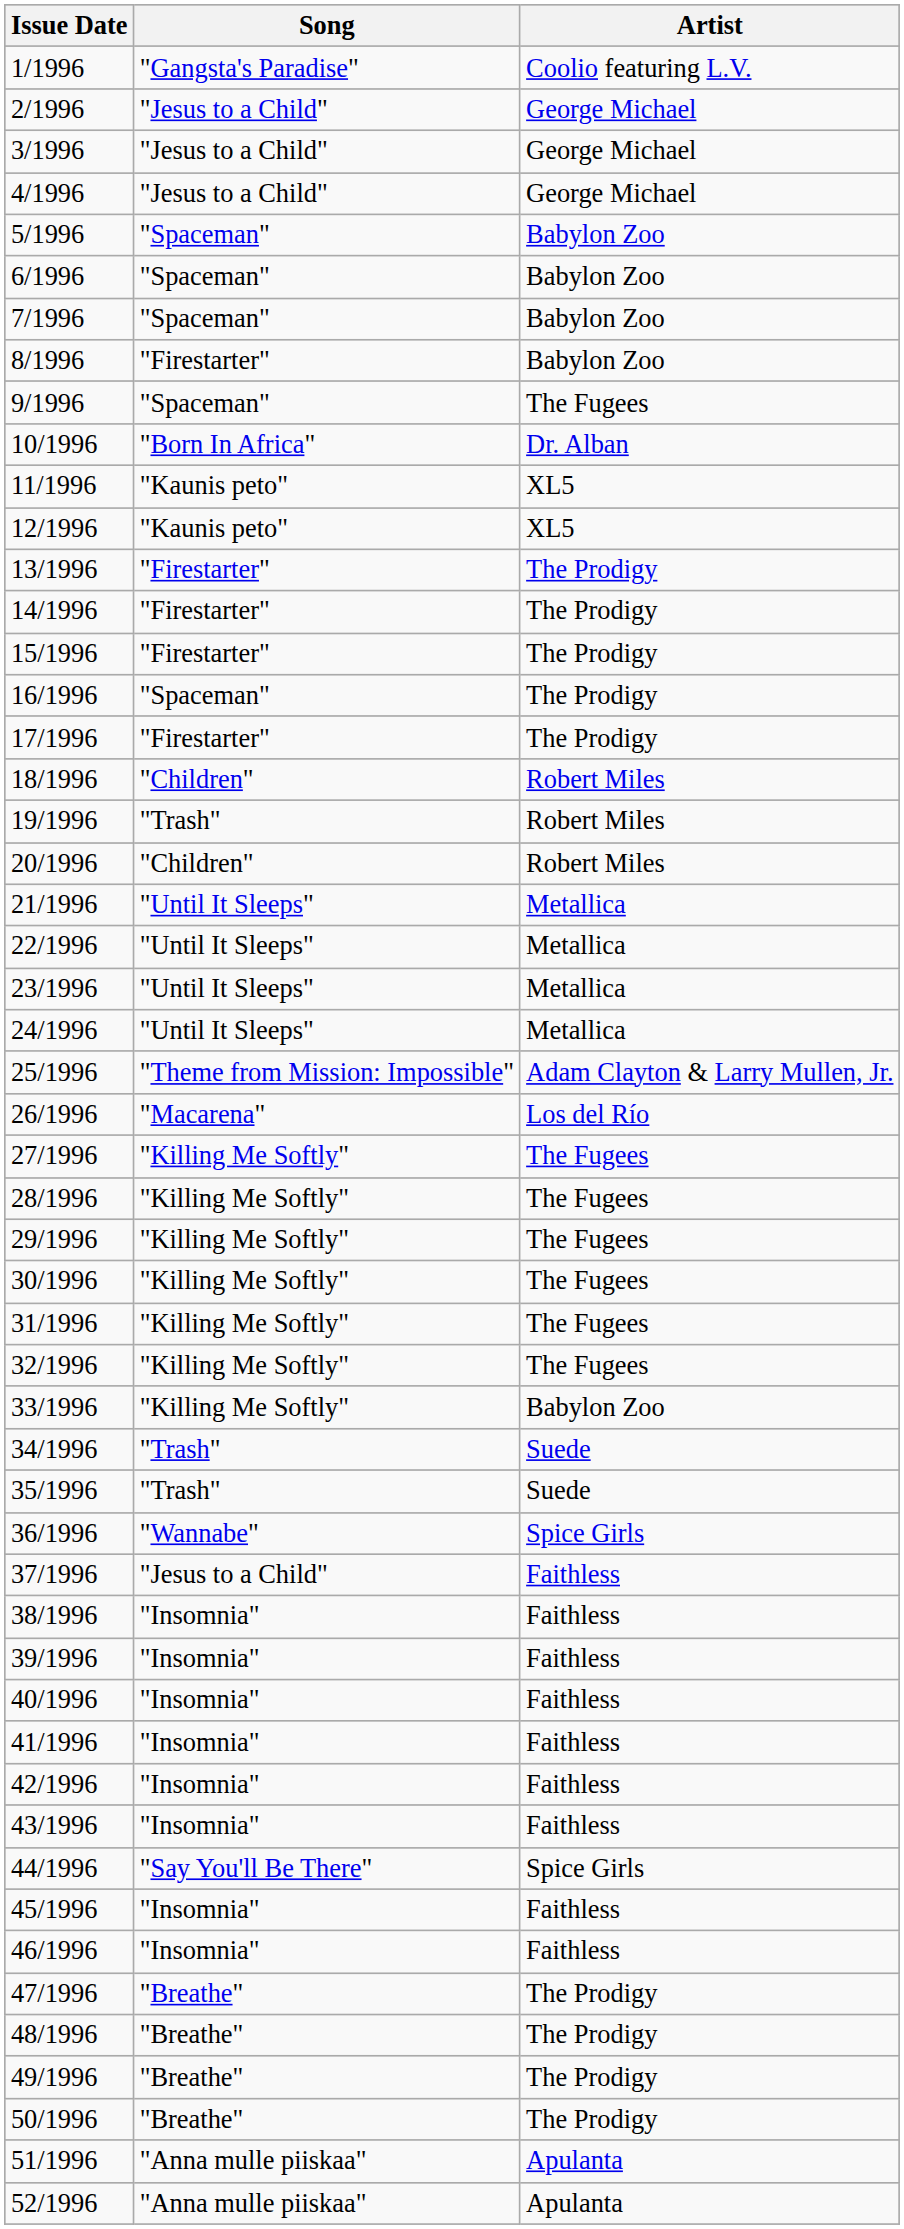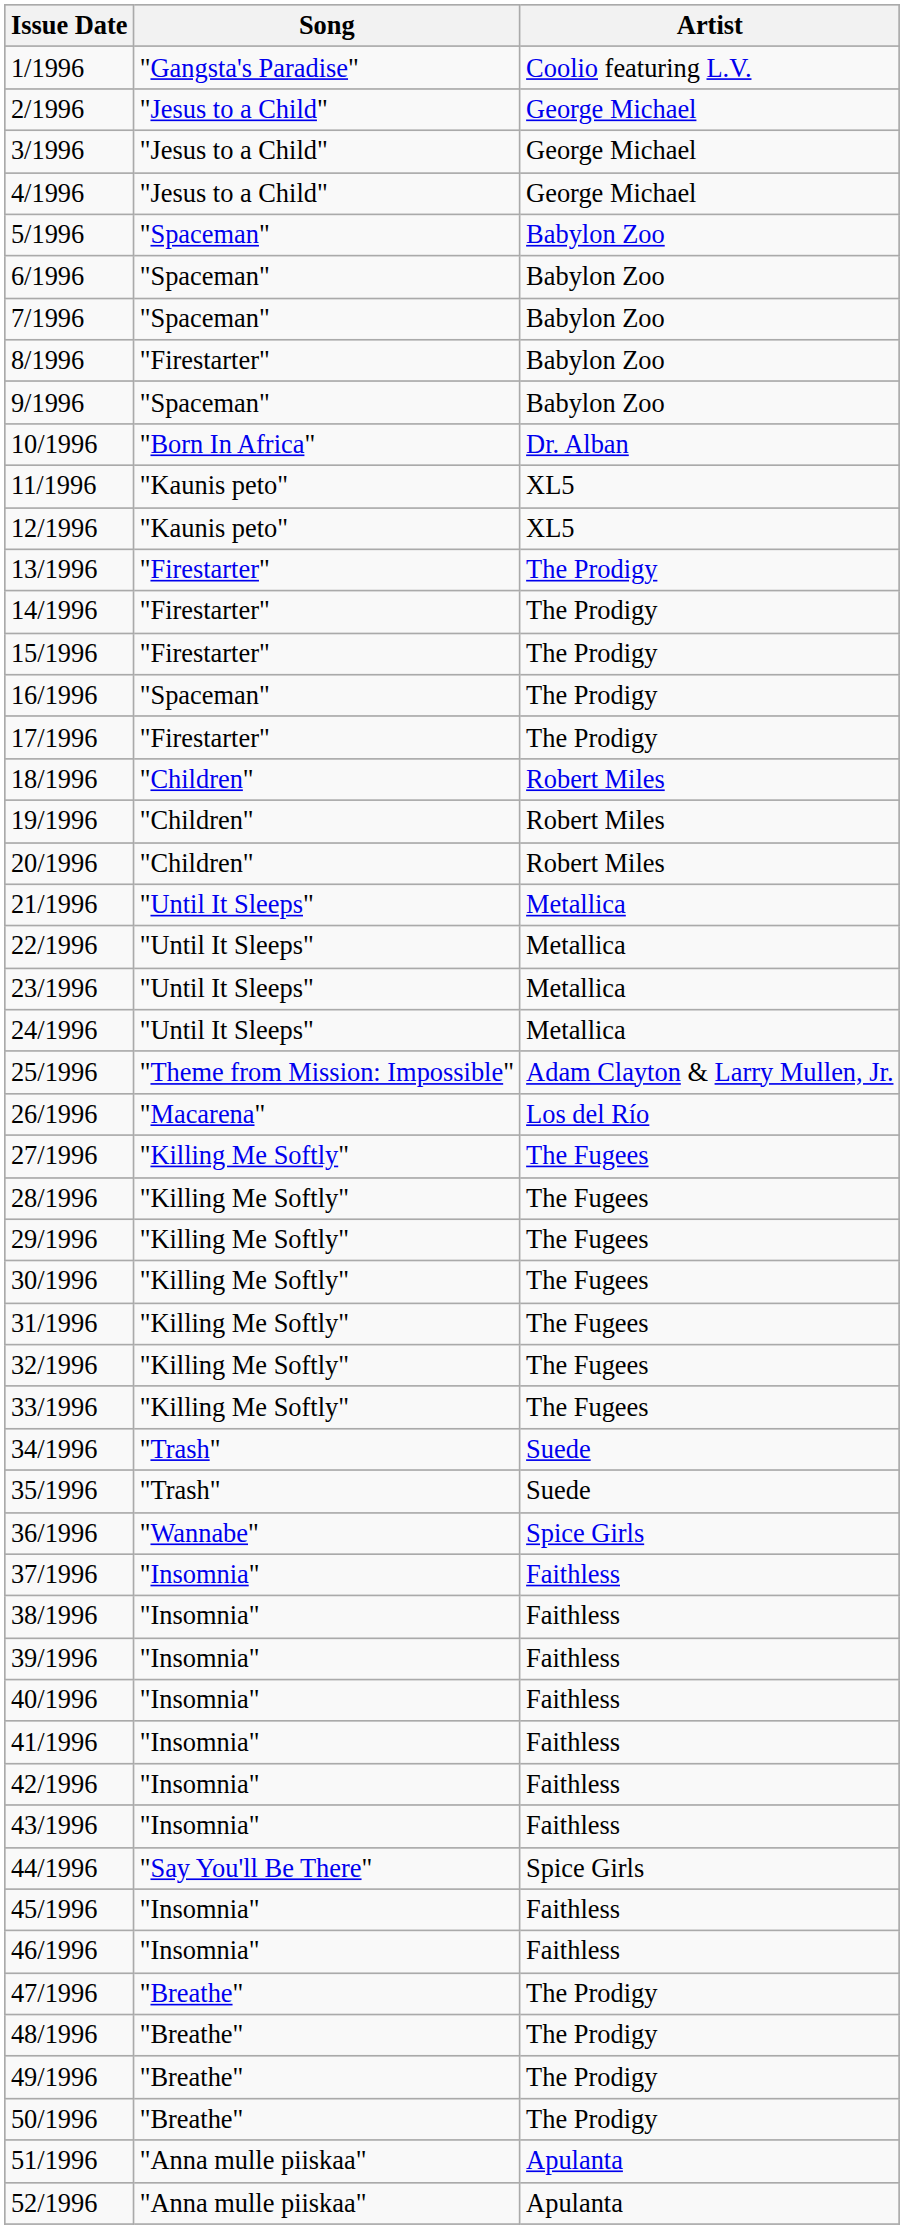 <table class="wikitable">
 <tr>
 <th>Issue Date</th>
 <th>Song</th>
 <th>Artist</th>
 </tr>
 <tr>
 <td>1/1996</td>
 <td>"<a href='#'>Gangsta's Paradise</a>"</td>
 <td><a href='#'>Coolio</a> featuring <a href='#'>L.V.</a></td>
 </tr>
 <tr>
 <td>2/1996</td>
 <td>"<a href='#'>Jesus to a Child</a>"</td>
 <td><a href='#'>George Michael</a></td>
 </tr>
 <tr>
 <td>3/1996</td>
 <td>"Jesus to a Child"</td>
 <td>George Michael</td>
 </tr>
 <tr>
 <td>4/1996</td>
 <td>"Jesus to a Child"</td>
 <td>George Michael</td>
 </tr>
 <tr>
 <td>5/1996</td>
 <td>"<a href='#'>Spaceman</a>"</td>
 <td><a href='#'>Babylon Zoo</a></td>
 </tr>
 <tr>
 <td>6/1996</td>
 <td>"Spaceman"</td>
 <td>Babylon Zoo</td>
 </tr>
 <tr>
 <td>7/1996</td>
 <td>"Spaceman"</td>
 <td>Babylon Zoo</td>
 </tr>
 <tr>
 <td>8/1996</td>
 <td>"Firestarter"</td>
 <td>Babylon Zoo</td>
 </tr>
 <tr>
 <td>9/1996</td>
 <td>"Spaceman"</td>
-<td>The Fugees</td>
+<td>Babylon Zoo</td>
 </tr>
 <tr>
 <td>10/1996</td>
 <td>"<a href='#'>Born In Africa</a>"</td>
 <td><a href='#'>Dr. Alban</a></td>
 </tr>
 <tr>
 <td>11/1996</td>
 <td>"Kaunis peto"</td>
 <td>XL5</td>
 </tr>
 <tr>
 <td>12/1996</td>
 <td>"Kaunis peto"</td>
 <td>XL5</td>
 </tr>
 <tr>
 <td>13/1996</td>
 <td>"<a href='#'>Firestarter</a>"</td>
 <td><a href='#'>The Prodigy</a></td>
 </tr>
 <tr>
 <td>14/1996</td>
 <td>"Firestarter"</td>
 <td>The Prodigy</td>
 </tr>
 <tr>
 <td>15/1996</td>
 <td>"Firestarter"</td>
 <td>The Prodigy</td>
 </tr>
 <tr>
 <td>16/1996</td>
 <td>"Spaceman"</td>
 <td>The Prodigy</td>
 </tr>
 <tr>
 <td>17/1996</td>
 <td>"Firestarter"</td>
 <td>The Prodigy</td>
 </tr>
 <tr>
 <td>18/1996</td>
 <td>"<a href='#'>Children</a>"</td>
 <td><a href='#'>Robert Miles</a></td>
 </tr>
 <tr>
 <td>19/1996</td>
-<td>"Trash"</td>
+<td>"Children"</td>
 <td>Robert Miles</td>
 </tr>
 <tr>
 <td>20/1996</td>
 <td>"Children"</td>
 <td>Robert Miles</td>
 </tr>
 <tr>
 <td>21/1996</td>
 <td>"<a href='#'>Until It Sleeps</a>"</td>
 <td><a href='#'>Metallica</a></td>
 </tr>
 <tr>
 <td>22/1996</td>
 <td>"Until It Sleeps"</td>
 <td>Metallica</td>
 </tr>
 <tr>
 <td>23/1996</td>
 <td>"Until It Sleeps"</td>
 <td>Metallica</td>
 </tr>
 <tr>
 <td>24/1996</td>
 <td>"Until It Sleeps"</td>
 <td>Metallica</td>
 </tr>
 <tr>
 <td>25/1996</td>
 <td>"<a href='#'>Theme from Mission: Impossible</a>"</td>
 <td><a href='#'>Adam Clayton</a> & <a href='#'>Larry Mullen, Jr.</a></td>
 </tr>
 <tr>
 <td>26/1996</td>
 <td>"<a href='#'>Macarena</a>"</td>
 <td><a href='#'>Los del Río</a></td>
 </tr>
 <tr>
 <td>27/1996</td>
 <td>"<a href='#'>Killing Me Softly</a>"</td>
 <td><a href='#'>The Fugees</a></td>
 </tr>
 <tr>
 <td>28/1996</td>
 <td>"Killing Me Softly"</td>
 <td>The Fugees</td>
 </tr>
 <tr>
 <td>29/1996</td>
 <td>"Killing Me Softly"</td>
 <td>The Fugees</td>
 </tr>
 <tr>
 <td>30/1996</td>
 <td>"Killing Me Softly"</td>
 <td>The Fugees</td>
 </tr>
 <tr>
 <td>31/1996</td>
 <td>"Killing Me Softly"</td>
 <td>The Fugees</td>
 </tr>
 <tr>
 <td>32/1996</td>
 <td>"Killing Me Softly"</td>
 <td>The Fugees</td>
 </tr>
 <tr>
 <td>33/1996</td>
 <td>"Killing Me Softly"</td>
-<td>Babylon Zoo</td>
+<td>The Fugees</td>
 </tr>
 <tr>
 <td>34/1996</td>
 <td>"<a href='#'>Trash</a>"</td>
 <td><a href='#'>Suede</a></td>
 </tr>
 <tr>
 <td>35/1996</td>
 <td>"Trash"</td>
 <td>Suede</td>
 </tr>
 <tr>
 <td>36/1996</td>
 <td>"<a href='#'>Wannabe</a>"</td>
 <td><a href='#'>Spice Girls</a></td>
 </tr>
 <tr>
 <td>37/1996</td>
-<td>"Jesus to a Child"</td>
+<td>"<a href='#'>Insomnia</a>"</td>
 <td><a href='#'>Faithless</a></td>
 </tr>
 <tr>
 <td>38/1996</td>
 <td>"Insomnia"</td>
 <td>Faithless</td>
 </tr>
 <tr>
 <td>39/1996</td>
 <td>"Insomnia"</td>
 <td>Faithless</td>
 </tr>
 <tr>
 <td>40/1996</td>
 <td>"Insomnia"</td>
 <td>Faithless</td>
 </tr>
 <tr>
 <td>41/1996</td>
 <td>"Insomnia"</td>
 <td>Faithless</td>
 </tr>
 <tr>
 <td>42/1996</td>
 <td>"Insomnia"</td>
 <td>Faithless</td>
 </tr>
 <tr>
 <td>43/1996</td>
 <td>"Insomnia"</td>
 <td>Faithless</td>
 </tr>
 <tr>
 <td>44/1996</td>
 <td>"<a href='#'>Say You'll Be There</a>"</td>
 <td>Spice Girls</td>
 </tr>
 <tr>
 <td>45/1996</td>
 <td>"Insomnia"</td>
 <td>Faithless</td>
 </tr>
 <tr>
 <td>46/1996</td>
 <td>"Insomnia"</td>
 <td>Faithless</td>
 </tr>
 <tr>
 <td>47/1996</td>
 <td>"<a href='#'>Breathe</a>"</td>
 <td>The Prodigy</td>
 </tr>
 <tr>
 <td>48/1996</td>
 <td>"Breathe"</td>
 <td>The Prodigy</td>
 </tr>
 <tr>
 <td>49/1996</td>
 <td>"Breathe"</td>
 <td>The Prodigy</td>
 </tr>
 <tr>
 <td>50/1996</td>
 <td>"Breathe"</td>
 <td>The Prodigy</td>
 </tr>
 <tr>
 <td>51/1996</td>
 <td>"Anna mulle piiskaa"</td>
 <td><a href='#'>Apulanta</a></td>
 </tr>
 <tr>
 <td>52/1996</td>
 <td>"Anna mulle piiskaa"</td>
 <td>Apulanta</td>
 </tr>
 </table>
